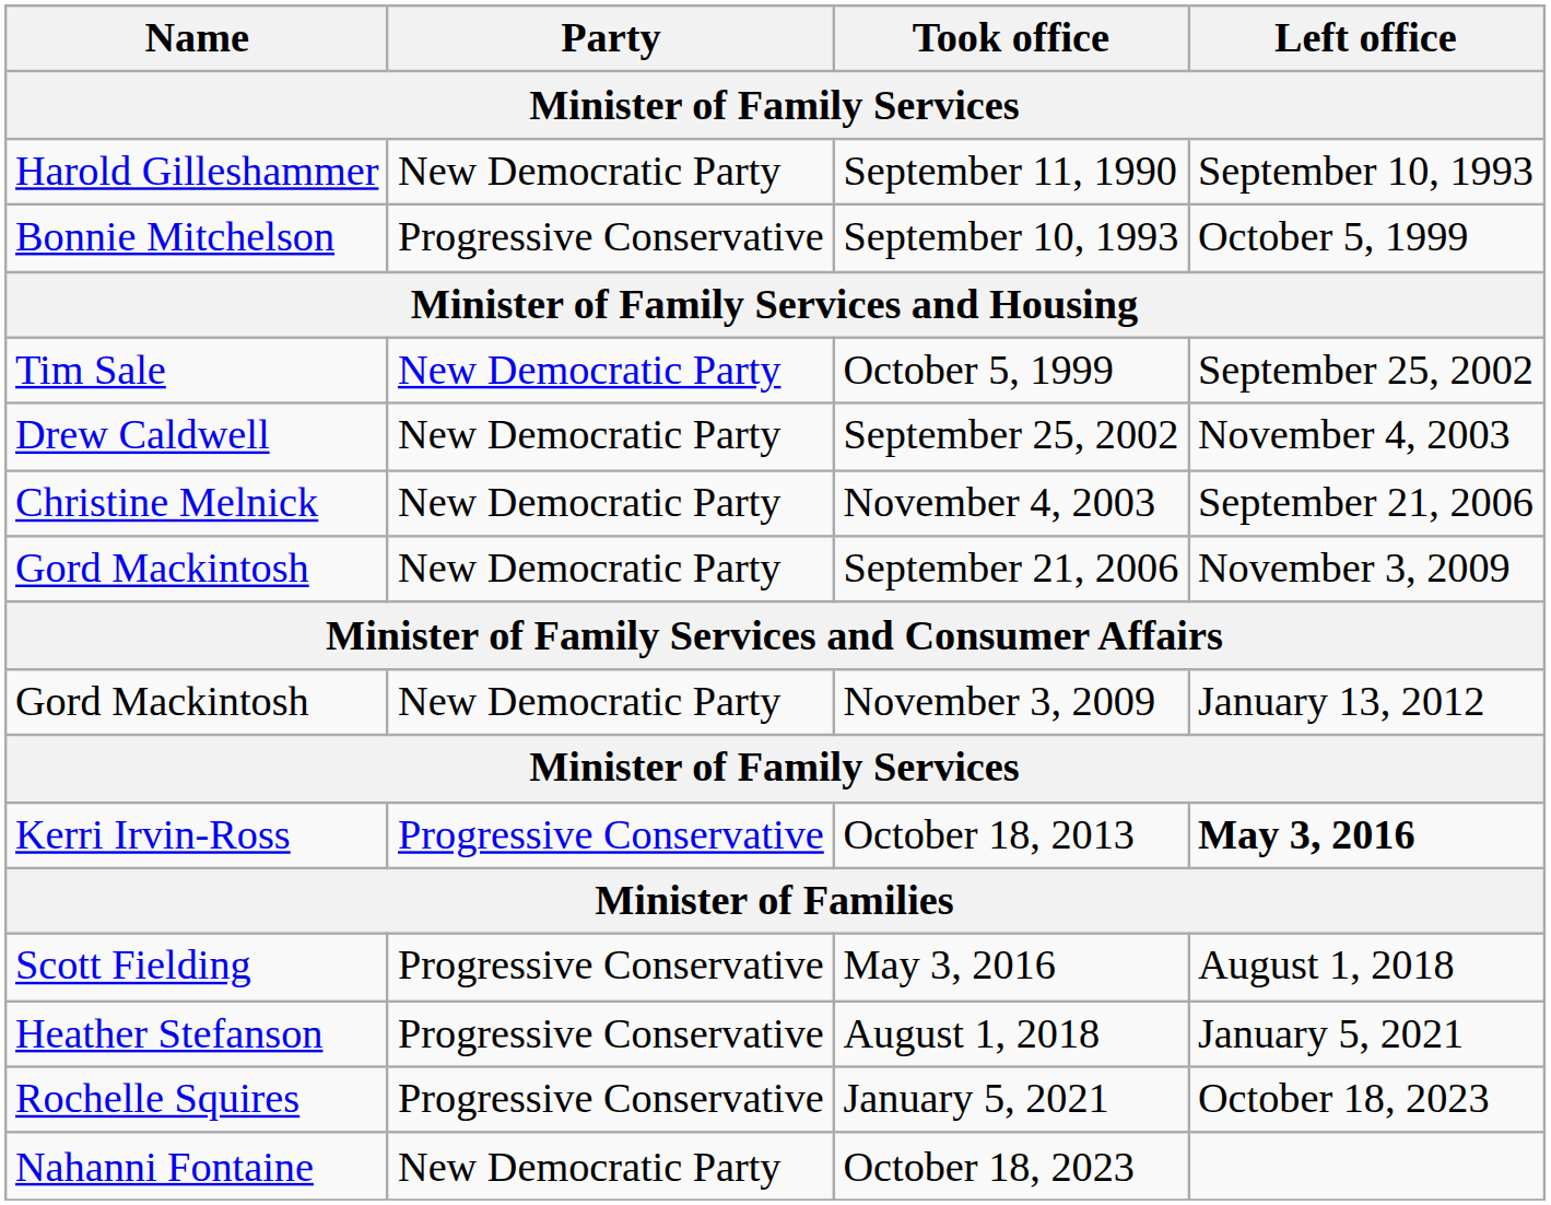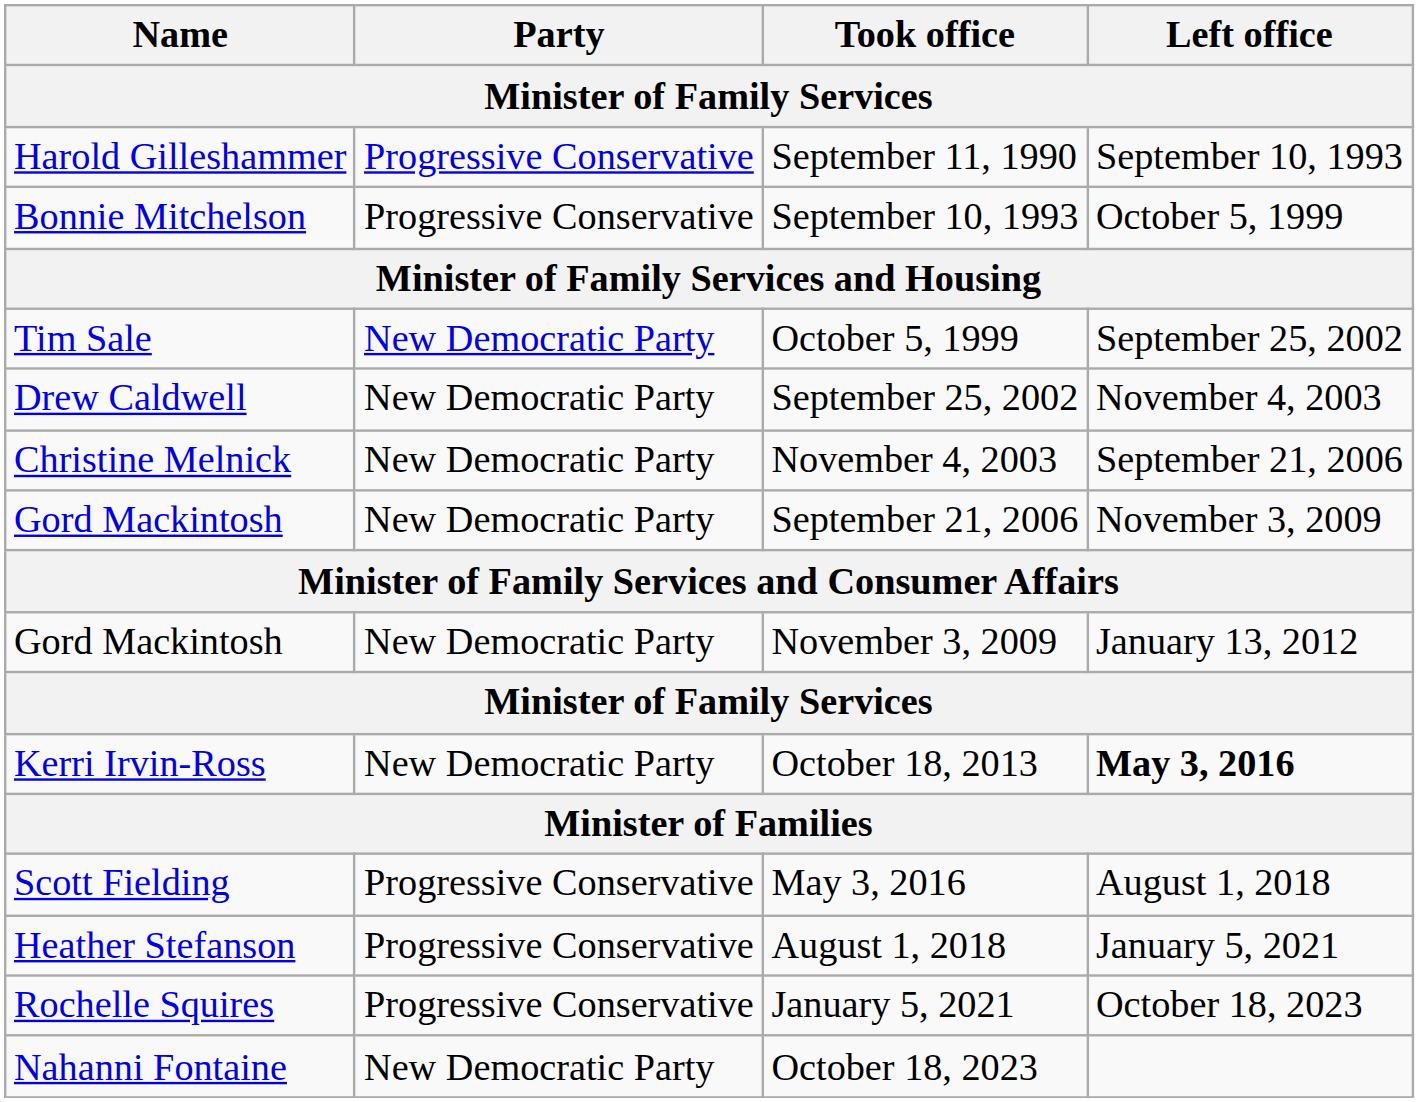 <table class="wikitable">
 <tr>
 <th><strong>Name</strong></th>
 <th><strong>Party</strong></th>
 <th><strong>Took office</strong></th>
 <th><strong>Left office</strong></th>
 </tr>
 <tr>
 <th colspan="4">Minister of Family Services</th>
 </tr>
 <tr>
 <td><a href='#'>Harold Gilleshammer</a></td>
-<td>New Democratic Party</td>
+<td><a href='#'>Progressive Conservative</a></td>
 <td>September 11, 1990</td>
 <td>September 10, 1993</td>
 </tr>
 <tr>
 <td><a href='#'>Bonnie Mitchelson</a></td>
 <td>Progressive Conservative</td>
 <td>September 10, 1993</td>
 <td>October 5, 1999</td>
 </tr>
 <tr>
 <th colspan="4">Minister of Family Services and Housing</th>
 </tr>
 <tr>
 <td><a href='#'>Tim Sale</a></td>
 <td><a href='#'>New Democratic Party</a></td>
 <td>October 5, 1999</td>
 <td>September 25, 2002</td>
 </tr>
 <tr>
 <td><a href='#'>Drew Caldwell</a></td>
 <td>New Democratic Party</td>
 <td>September 25, 2002</td>
 <td>November 4, 2003</td>
 </tr>
 <tr>
 <td><a href='#'>Christine Melnick</a></td>
 <td>New Democratic Party</td>
 <td>November 4, 2003</td>
 <td>September 21, 2006</td>
 </tr>
 <tr>
 <td><a href='#'>Gord Mackintosh</a></td>
 <td>New Democratic Party</td>
 <td>September 21, 2006</td>
 <td>November 3, 2009</td>
 </tr>
 <tr>
 <th colspan="4">Minister of Family Services and Consumer Affairs</th>
 </tr>
 <tr>
 <td>Gord Mackintosh</td>
 <td>New Democratic Party</td>
 <td>November 3, 2009</td>
 <td>January 13, 2012</td>
 </tr>
 <tr>
 <th colspan="4">Minister of Family Services</th>
 </tr>
 <tr>
 <td><a href='#'>Kerri Irvin-Ross</a></td>
-<td><a href='#'>Progressive Conservative</a></td>
+<td>New Democratic Party</td>
 <td>October 18, 2013</td>
 <td><strong>May 3, 2016</strong></td>
 </tr>
 <tr>
 <th colspan="4">Minister of Families</th>
 </tr>
 <tr>
 <td><a href='#'>Scott Fielding</a></td>
 <td>Progressive Conservative</td>
 <td>May 3, 2016</td>
 <td>August 1, 2018</td>
 </tr>
 <tr>
 <td><a href='#'>Heather Stefanson</a></td>
 <td>Progressive Conservative</td>
 <td>August 1, 2018</td>
 <td>January 5, 2021</td>
 </tr>
 <tr>
 <td><a href='#'>Rochelle Squires</a></td>
 <td>Progressive Conservative</td>
 <td>January 5, 2021</td>
 <td>October 18, 2023</td>
 </tr>
 <tr>
 <td><a href='#'>Nahanni Fontaine</a></td>
 <td>New Democratic Party</td>
 <td>October 18, 2023</td>
 <td></td>
 </tr>
 </table>
